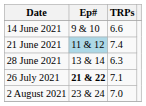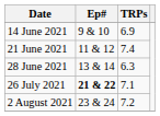 <table class="wikitable">
 <tr>
 <th>Date</th>
 <th>Ep#</th>
 <th>TRPs</th>
 <th></th>
 </tr>
 <tr>
 </tr>
 <tr>
 <td>14 June 2021</td>
 <td>9 & 10</td>
-<td>6.6</td>
+<td>6.9</td>
 <td rowspan="5"></td>
 </tr>
 <tr>
 <td>21 June 2021</td>
-<td style="background: lightblue;">11 & 12</td>
+<td>11 & 12</td>
 <td>7.4</td>
 </tr>
 <tr>
 <td>28 June 2021</td>
 <td>13 & 14</td>
 <td>6.3</td>
 </tr>
 <tr>
 <td>26 July 2021</td>
 <td><strong>21 & 22</strong></td>
 <td>7.1</td>
 </tr>
 <tr>
 <td>2 August 2021</td>
 <td>23 & 24</td>
-<td>7.0</td>
+<td>7.2</td>
 </tr>
 <tr>
 </tr>
 </table>
